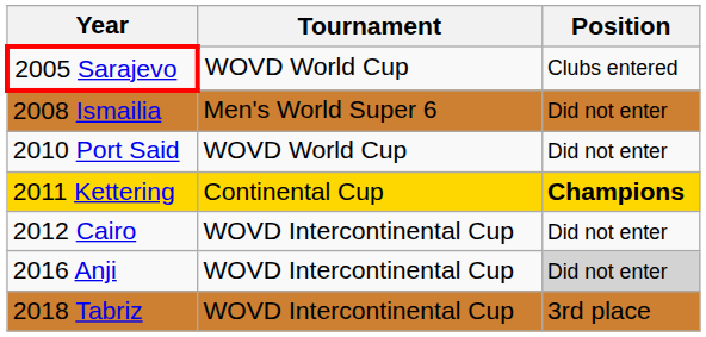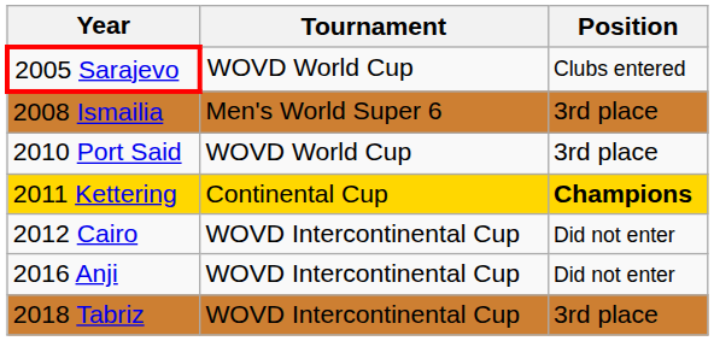 <table class="wikitable" style="width:35%;">
 <tr>
 <th>Year</th>
 <th>Tournament</th>
 <th>Position</th>
 </tr>
 <tr style="vertical-align:top;">
 <td style="border: 3px solid red"> 2005 <a href='#'>Sarajevo</a></td>
 <td>WOVD World Cup</td>
 <td><small>Clubs entered</small></td>
 </tr>
 <tr style="vertical-align:top; background:#cd7f32;">
 <td> 2008 <a href='#'>Ismailia</a></td>
 <td>Men's World Super 6</td>
-<td><small>Did not enter</small></td>
+<td>3rd place</td>
 </tr>
 <tr style="vertical-align:top;">
 <td> 2010 <a href='#'>Port Said</a></td>
 <td>WOVD World Cup</td>
-<td><small>Did not enter</small></td>
+<td>3rd place</td>
 </tr>
 <tr style="vertical-align:top; background:gold;">
 <td> 2011 <a href='#'>Kettering</a></td>
 <td>Continental Cup</td>
 <td><strong>Champions</strong></td>
 </tr>
 <tr valign="top">
 <td> 2012 <a href='#'>Cairo</a></td>
 <td>WOVD Intercontinental Cup</td>
 <td><small>Did not enter</small></td>
 </tr>
 <tr valign="top">
 <td> 2016 <a href='#'>Anji</a></td>
 <td>WOVD Intercontinental Cup</td>
-<td style="background: lightgrey;"><small>Did not enter</small></td>
+<td><small>Did not enter</small></td>
 </tr>
 <tr style="vertical-align:top; background:#cd7f32;">
 <td> 2018 <a href='#'>Tabriz</a></td>
 <td>WOVD Intercontinental Cup</td>
 <td>3rd place</td>
 </tr>
 </table>
